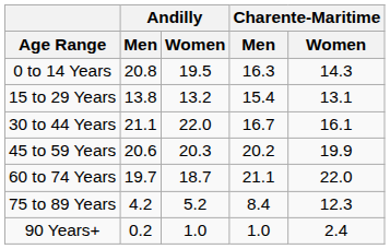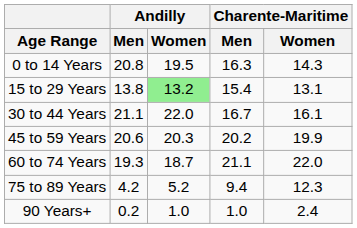 <table class="wikitable" style="text-align:center;">
 <tr>
 <th></th>
 <th colspan=2><strong>Andilly</strong></th>
 <th colspan=2><strong>Charente-Maritime</strong></th>
 </tr>
 <tr>
 <th><strong>Age Range</strong></th>
 <th><strong>Men</strong></th>
 <th><strong>Women</strong></th>
 <th><strong>Men</strong></th>
 <th><strong>Women</strong></th>
 </tr>
 <tr>
 <td>0 to 14 Years</td>
 <td>20.8</td>
 <td>19.5</td>
 <td>16.3</td>
 <td>14.3</td>
 </tr>
 <tr>
 <td>15 to 29 Years</td>
 <td>13.8</td>
-<td>13.2</td>
+<td style="background: lightgreen;">13.2</td>
 <td>15.4</td>
 <td>13.1</td>
 </tr>
 <tr>
 <td>30 to 44 Years</td>
 <td>21.1</td>
 <td>22.0</td>
 <td>16.7</td>
 <td>16.1</td>
 </tr>
 <tr>
 <td>45 to 59 Years</td>
 <td>20.6</td>
 <td>20.3</td>
 <td>20.2</td>
 <td>19.9</td>
 </tr>
 <tr>
 <td>60 to 74 Years</td>
-<td>19.7</td>
+<td>19.3</td>
 <td>18.7</td>
 <td>21.1</td>
 <td>22.0</td>
 </tr>
 <tr>
 <td>75 to 89 Years</td>
 <td>4.2</td>
 <td>5.2</td>
-<td>8.4</td>
+<td>9.4</td>
 <td>12.3</td>
 </tr>
 <tr>
 <td>90 Years+</td>
 <td>0.2</td>
 <td>1.0</td>
 <td>1.0</td>
 <td>2.4</td>
 </tr>
 </table>
